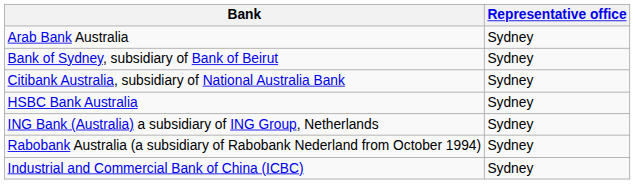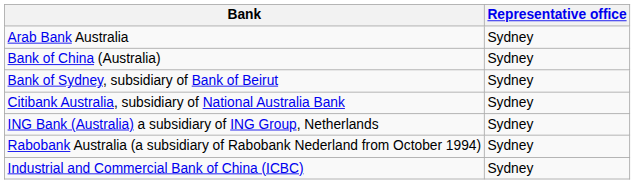 <table class="wikitable sortable sticky-header">
 <tr>
 <th>Bank</th>
 <th><a href='#'>Representative office</a></th>
 </tr>
 <tr>
 <td><a href='#'>Arab Bank</a> Australia</td>
 <td>Sydney</td>
 </tr>
 <tr>
+<td><a href='#'>Bank of China</a> (Australia)</td>
+<td>Sydney</td>
+</tr>
+<tr>
 <td><a href='#'>Bank of Sydney</a>, subsidiary of <a href='#'>Bank of Beirut</a></td>
 <td>Sydney</td>
 </tr>
 <tr>
 <td><a href='#'>Citibank Australia</a>, subsidiary of <a href='#'>National Australia Bank</a></td>
-<td>Sydney</td>
-</tr>
-<tr>
-<td><a href='#'>HSBC Bank Australia</a></td>
 <td>Sydney</td>
 </tr>
 <tr>
 <td><a href='#'>ING Bank (Australia)</a> a subsidiary of <a href='#'>ING Group</a>, Netherlands</td>
 <td>Sydney</td>
 </tr>
 <tr>
 <td><a href='#'>Rabobank</a> Australia (a subsidiary of Rabobank Nederland from October 1994)</td>
 <td>Sydney</td>
 </tr>
 <tr>
 <td><a href='#'>Industrial and Commercial Bank of China (ICBC)</a></td>
 <td>Sydney</td>
 </tr>
 </table>
